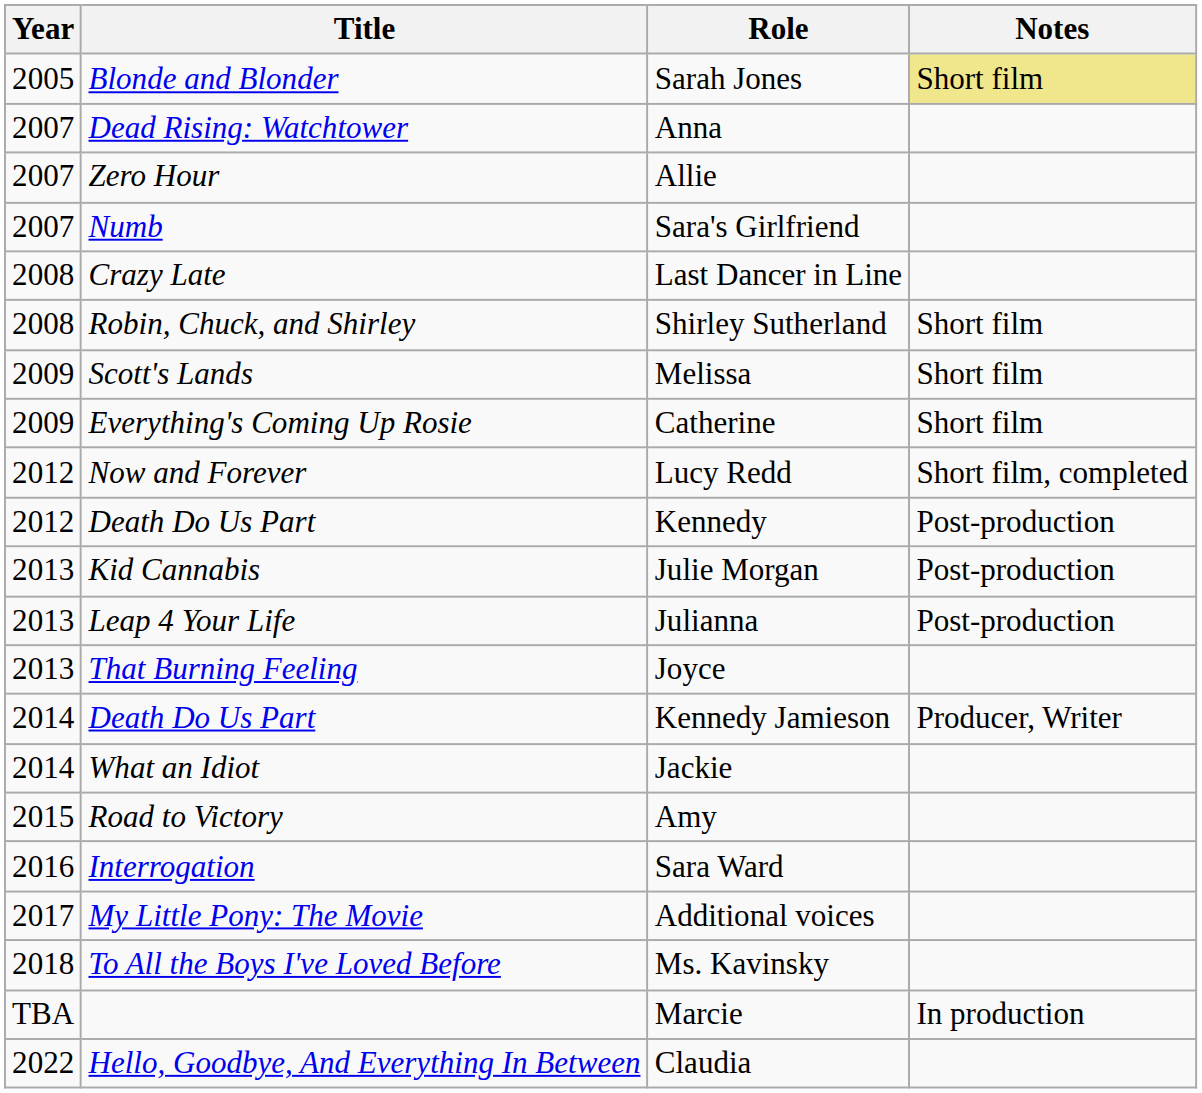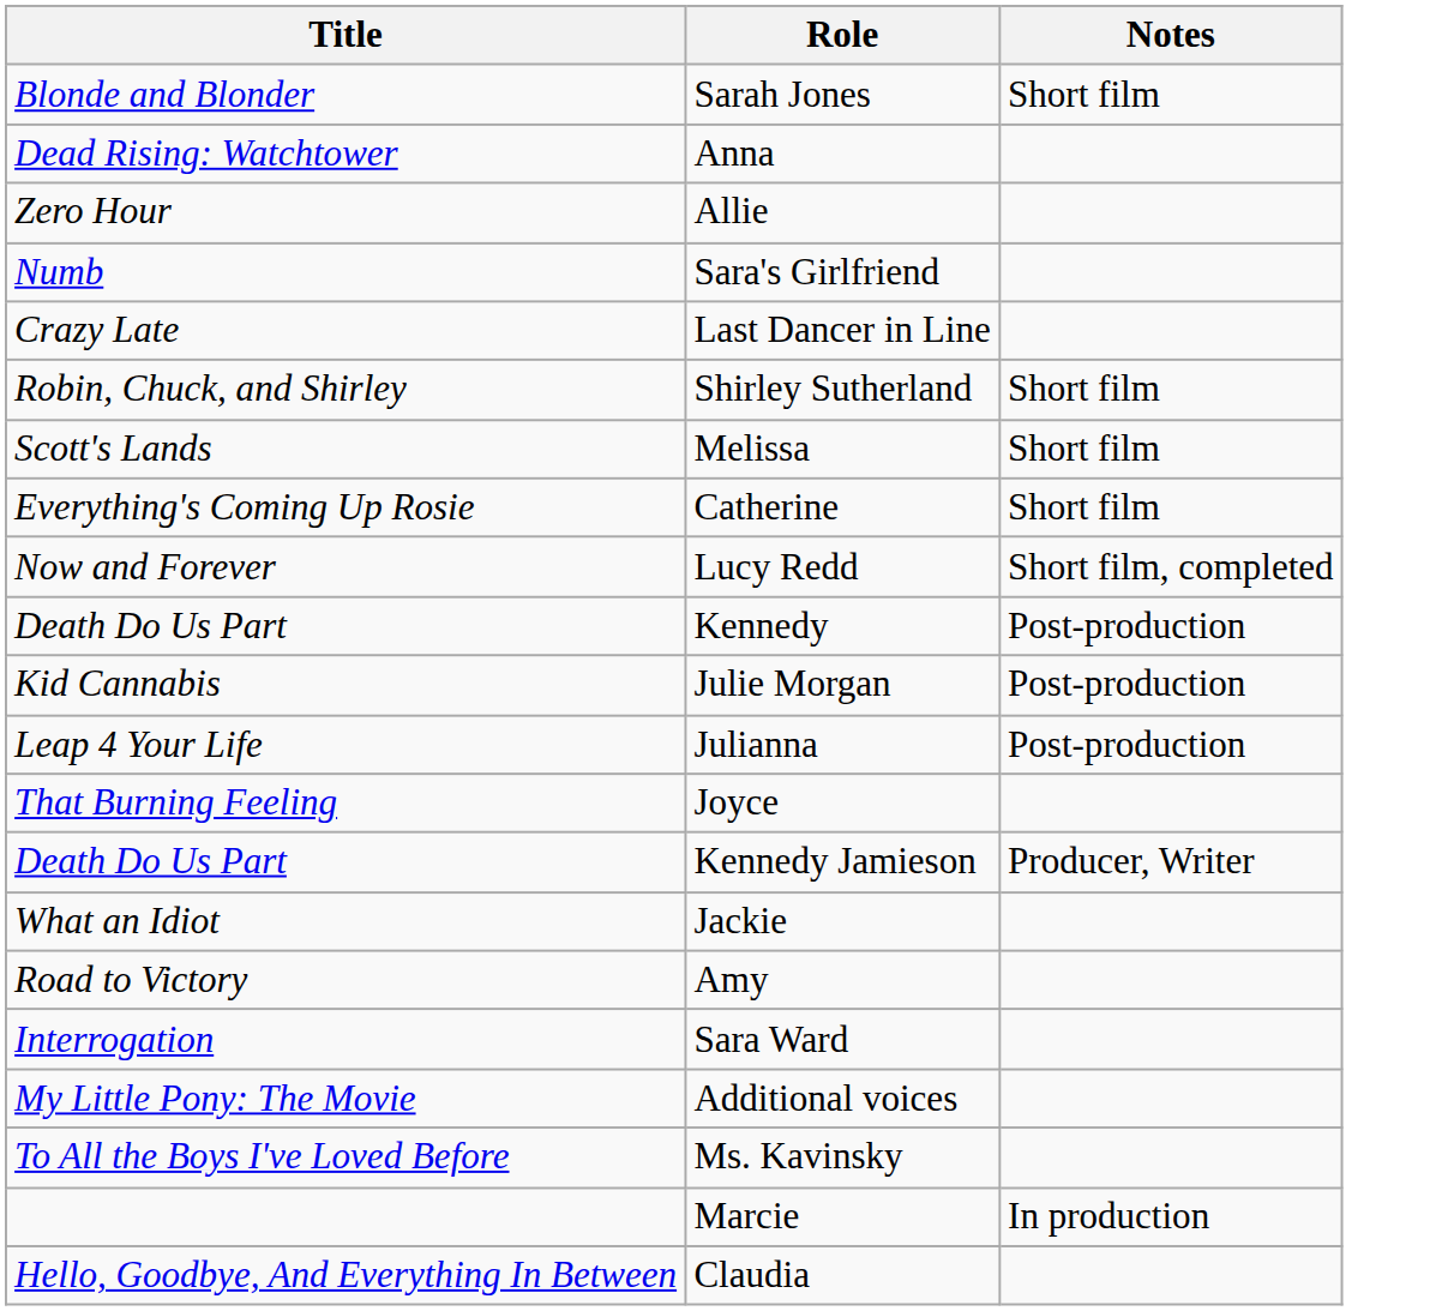 <table class="wikitable sortable" >
 <tr>
-<th>Year</th>
 <th>Title</th>
 <th>Role</th>
 <th class="unsortable">Notes</th>
 </tr>
 <tr>
-<td>2005</td>
 <td><em><a href='#'>Blonde and Blonder</a></em></td>
 <td>Sarah Jones</td>
-<td style="background: khaki;">Short film</td>
+<td>Short film</td>
 </tr>
 <tr>
-<td>2007</td>
 <td><em><a href='#'>Dead Rising: Watchtower</a></em></td>
 <td>Anna</td>
 <td></td>
 </tr>
 <tr>
-<td>2007</td>
 <td><em>Zero Hour</em></td>
 <td>Allie</td>
 <td></td>
 </tr>
 <tr>
-<td>2007</td>
 <td><em><a href='#'>Numb</a></em></td>
 <td>Sara's Girlfriend</td>
 <td></td>
 </tr>
 <tr>
-<td>2008</td>
 <td><em>Crazy Late</em></td>
 <td>Last Dancer in Line</td>
 <td></td>
 </tr>
 <tr>
-<td>2008</td>
 <td><em>Robin, Chuck, and Shirley</em></td>
 <td>Shirley Sutherland</td>
 <td>Short film</td>
 </tr>
 <tr>
-<td>2009</td>
 <td><em>Scott's Lands</em></td>
 <td>Melissa</td>
 <td>Short film</td>
 </tr>
 <tr>
-<td>2009</td>
 <td><em>Everything's Coming Up Rosie</em></td>
 <td>Catherine</td>
 <td>Short film</td>
 </tr>
 <tr>
-<td>2012</td>
 <td><em>Now and Forever</em></td>
 <td>Lucy Redd</td>
 <td>Short film, completed</td>
 </tr>
 <tr>
-<td>2012</td>
 <td><em>Death Do Us Part</em></td>
 <td>Kennedy</td>
 <td>Post-production</td>
 </tr>
 <tr>
-<td>2013</td>
 <td><em>Kid Cannabis</em></td>
 <td>Julie Morgan</td>
 <td>Post-production</td>
 </tr>
 <tr>
-<td>2013</td>
 <td><em>Leap 4 Your Life</em></td>
 <td>Julianna</td>
 <td>Post-production</td>
 </tr>
 <tr>
-<td>2013</td>
 <td><em><a href='#'>That Burning Feeling</a></em></td>
 <td>Joyce</td>
 <td></td>
 </tr>
 <tr>
-<td>2014</td>
 <td><em><a href='#'>Death Do Us Part</a></em></td>
 <td>Kennedy Jamieson</td>
 <td>Producer, Writer</td>
 </tr>
 <tr>
-<td>2014</td>
 <td><em>What an Idiot</em></td>
 <td>Jackie</td>
 <td></td>
 </tr>
 <tr>
-<td>2015</td>
 <td><em>Road to Victory</em></td>
 <td>Amy</td>
 <td></td>
 </tr>
 <tr>
-<td>2016</td>
 <td><em><a href='#'>Interrogation</a></em></td>
 <td>Sara Ward</td>
 <td></td>
 </tr>
 <tr>
-<td>2017</td>
 <td><em><a href='#'>My Little Pony: The Movie</a></em></td>
 <td>Additional voices</td>
 <td></td>
 </tr>
 <tr>
-<td>2018</td>
 <td><em><a href='#'>To All the Boys I've Loved Before</a></em></td>
 <td>Ms. Kavinsky</td>
 <td></td>
 </tr>
 <tr>
-<td>TBA</td>
 <td><em></em></td>
 <td>Marcie</td>
 <td>In production</td>
 </tr>
 <tr>
-<td>2022</td>
 <td><em><a href='#'>Hello, Goodbye, And Everything In Between</a></em></td>
 <td>Claudia</td>
 <td></td>
 </tr>
 </table>
